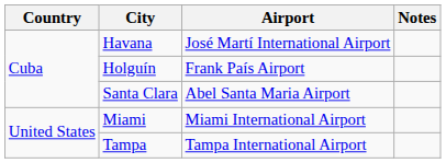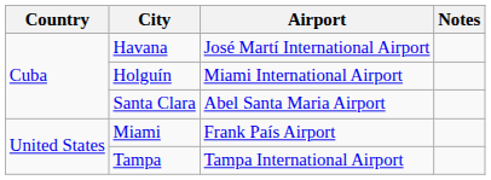 <table class="wikitable">
 <tr>
 <th>Country</th>
 <th>City</th>
 <th>Airport</th>
 <th>Notes</th>
 </tr>
 <tr>
 <td rowspan="3"><a href='#'>Cuba</a></td>
 <td><a href='#'>Havana</a></td>
 <td><a href='#'>José Martí International Airport</a></td>
 <td></td>
 </tr>
 <tr>
 <td><a href='#'>Holguín</a></td>
-<td><a href='#'>Frank País Airport</a></td>
+<td><a href='#'>Miami International Airport</a></td>
 <td></td>
 </tr>
 <tr>
 <td><a href='#'>Santa Clara</a></td>
 <td><a href='#'>Abel Santa Maria Airport</a></td>
 <td></td>
 </tr>
 <tr>
 <td rowspan=2><a href='#'>United States</a></td>
 <td><a href='#'>Miami</a></td>
-<td><a href='#'>Miami International Airport</a></td>
+<td><a href='#'>Frank País Airport</a></td>
 <td></td>
 </tr>
 <tr>
 <td><a href='#'>Tampa</a></td>
 <td><a href='#'>Tampa International Airport</a></td>
 <td></td>
 </tr>
 </table>
